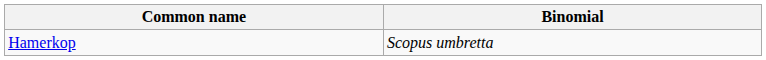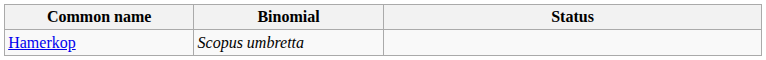 <table width=60% class="wikitable">
 <tr>
 <th width=25%>Common name</th>
 <th width=25%>Binomial</th>
+<th width=50%>Status</th>
 </tr>
 <tr>
 <td><a href='#'>Hamerkop</a></td>
 <td><em>Scopus umbretta</em></td>
+<td></td>
 </tr>
 </table>
